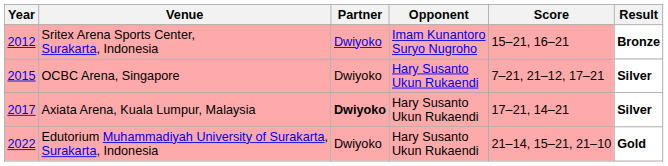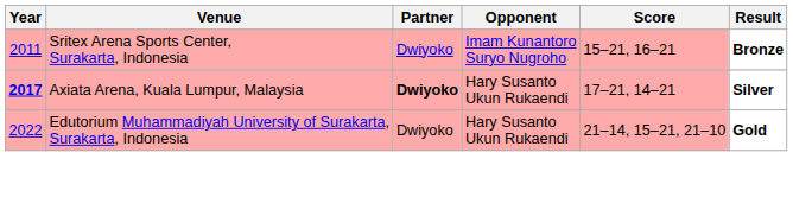 <table class="sortable wikitable" style="font-size: 90%;">
 <tr>
 <th>Year</th>
 <th>Venue</th>
 <th>Partner</th>
 <th>Opponent</th>
 <th>Score</th>
 <th>Result</th>
 </tr>
 <tr style="background:#FFAAAA">
-<td align="center"><a href='#'>2012</a></td>
+<td align="center"><a href='#'>2011</a></td>
 <td align="left">Sritex Arena Sports Center,<br><a href='#'>Surakarta</a>, Indonesia</td>
 <td align="left"> <a href='#'>Dwiyoko</a></td>
 <td align="left"> <a href='#'>Imam Kunantoro</a><br> <a href='#'>Suryo Nugroho</a></td>
 <td align="left">15–21, 16–21</td>
 <td style="text-align:left; background:white"> <strong>Bronze</strong></td>
 </tr>
 <tr style="background:#FFAAAA">
-<td align="center"><a href='#'>2015</a></td>
-<td align="left">OCBC Arena, Singapore</td>
-<td align="left"> Dwiyoko</td>
-<td align="left"> <a href='#'>Hary Susanto</a><br> <a href='#'>Ukun Rukaendi</a></td>
-<td align="left">7–21, 21–12, 17–21</td>
-<td style="text-align:left; background:white"> <strong>Silver</strong></td>
-</tr>
-<tr style="background:#FFAAAA">
-<td align="center"><a href='#'>2017</a></td>
+<td align="center"><strong><a href='#'>2017</a></strong></td>
 <td align="left">Axiata Arena, Kuala Lumpur, Malaysia</td>
 <td align="left"><strong> Dwiyoko</strong></td>
 <td align="left"> Hary Susanto<br> Ukun Rukaendi</td>
 <td align="left">17–21, 14–21</td>
 <td style="text-align:left; background:white"> <strong>Silver</strong></td>
 </tr>
 <tr style="background:#FFAAAA">
 <td align="center"><a href='#'>2022</a></td>
 <td align="left">Edutorium <a href='#'>Muhammadiyah University of Surakarta</a>,<br><a href='#'>Surakarta</a>, Indonesia</td>
 <td align="left"> Dwiyoko</td>
 <td align="left"> Hary Susanto<br> Ukun Rukaendi</td>
 <td align="left">21–14, 15–21, 21–10</td>
 <td style="text-align:left; background:white"> <strong>Gold</strong></td>
 </tr>
 </table>
